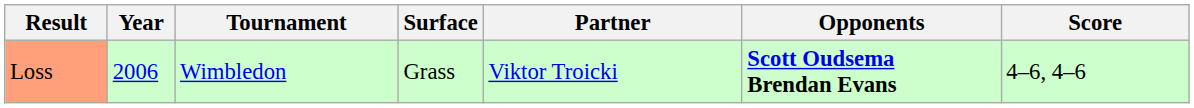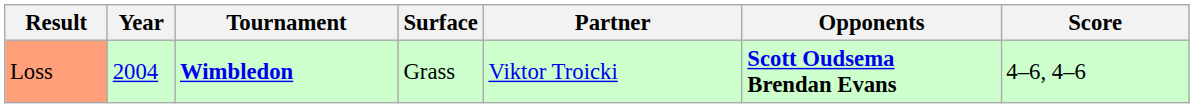 <table class="sortable wikitable">
 <tr>
 <th style="width:65px;">Result</th>
 <th style="width:40px;">Year</th>
 <th style="width:150px;">Tournament</th>
 <th style="width:50px;">Surface</th>
 <th style="width:175px;">Partner</th>
 <th style="width:175px;">Opponents</th>
 <th style="width:125px;" class="unsortable">Score</th>
 </tr>
 <tr style="background:#ccffcc;">
 <td style="background:#ffa07a;">Loss</td>
-<td><a href='#'>2006</a></td>
-<td><a href='#'>Wimbledon</a></td>
+<td><a href='#'>2004</a></td>
+<td><strong><a href='#'>Wimbledon</a></strong></td>
 <td>Grass</td>
 <td> <a href='#'>Viktor Troicki</a></td>
 <td><strong> <a href='#'>Scott Oudsema</a> <br>  Brendan Evans</strong></td>
 <td>4–6, 4–6</td>
 </tr>
 </table>
